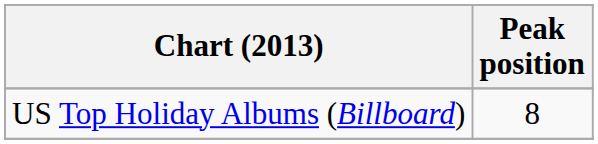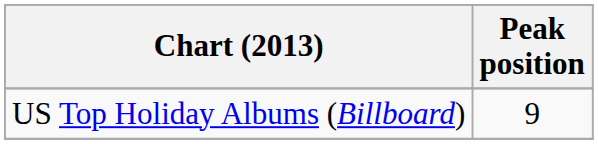 <table class="wikitable sortable">
 <tr>
 <th>Chart (2013)</th>
 <th>Peak<br>position</th>
 </tr>
 <tr>
 </tr>
 <tr>
 </tr>
 <tr>
 <td>US <a href='#'>Top Holiday Albums</a> (<em><a href='#'>Billboard</a></em>)</td>
-<td align="center">8</td>
+<td align="center">9</td>
 </tr>
 <tr>
 </tr>
 <tr>
 </tr>
 </table>
